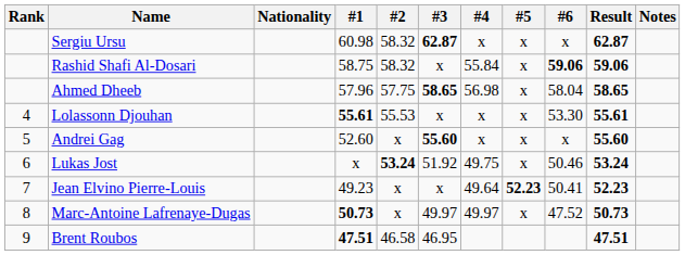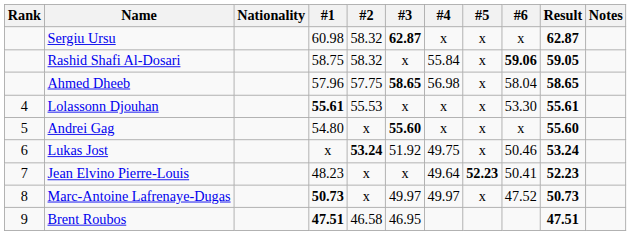 <table class="wikitable sortable" style="text-align:center">
 <tr>
 <th>Rank</th>
 <th>Name</th>
 <th>Nationality</th>
 <th>#1</th>
 <th>#2</th>
 <th>#3</th>
 <th>#4</th>
 <th>#5</th>
 <th>#6</th>
 <th>Result</th>
 <th>Notes</th>
 </tr>
 <tr>
 <td></td>
 <td align=left><a href='#'>Sergiu Ursu</a></td>
 <td align=left></td>
 <td>60.98</td>
 <td>58.32</td>
 <td><strong>62.87</strong></td>
 <td>x</td>
 <td>x</td>
 <td>x</td>
 <td><strong>62.87</strong></td>
 <td></td>
 </tr>
 <tr>
 <td></td>
 <td align=left><a href='#'>Rashid Shafi Al-Dosari</a></td>
 <td align=left></td>
 <td>58.75</td>
 <td>58.32</td>
 <td>x</td>
 <td>55.84</td>
 <td>x</td>
 <td><strong>59.06</strong></td>
-<td><strong>59.06</strong></td>
+<td><strong>59.05</strong></td>
 <td></td>
 </tr>
 <tr>
 <td></td>
 <td align=left><a href='#'>Ahmed Dheeb</a></td>
 <td align=left></td>
 <td>57.96</td>
 <td>57.75</td>
 <td><strong>58.65</strong></td>
 <td>56.98</td>
 <td>x</td>
 <td>58.04</td>
 <td><strong>58.65</strong></td>
 <td></td>
 </tr>
 <tr>
 <td>4</td>
 <td align=left><a href='#'>Lolassonn Djouhan</a></td>
 <td align=left></td>
 <td><strong>55.61</strong></td>
 <td>55.53</td>
 <td>x</td>
 <td>x</td>
 <td>x</td>
 <td>53.30</td>
 <td><strong>55.61</strong></td>
 <td></td>
 </tr>
 <tr>
 <td>5</td>
 <td align=left><a href='#'>Andrei Gag</a></td>
 <td align=left></td>
-<td>52.60</td>
+<td>54.80</td>
 <td>x</td>
 <td><strong>55.60</strong></td>
 <td>x</td>
 <td>x</td>
 <td>x</td>
 <td><strong>55.60</strong></td>
 <td></td>
 </tr>
 <tr>
 <td>6</td>
 <td align=left><a href='#'>Lukas Jost</a></td>
 <td align=left></td>
 <td>x</td>
 <td><strong>53.24</strong></td>
 <td>51.92</td>
 <td>49.75</td>
 <td>x</td>
 <td>50.46</td>
 <td><strong>53.24</strong></td>
 <td></td>
 </tr>
 <tr>
 <td>7</td>
 <td align=left><a href='#'>Jean Elvino Pierre-Louis</a></td>
 <td align=left></td>
-<td>49.23</td>
+<td>48.23</td>
 <td>x</td>
 <td>x</td>
 <td>49.64</td>
 <td><strong>52.23</strong></td>
 <td>50.41</td>
 <td><strong>52.23</strong></td>
 <td></td>
 </tr>
 <tr>
 <td>8</td>
 <td align=left><a href='#'>Marc-Antoine Lafrenaye-Dugas</a></td>
 <td align=left></td>
 <td><strong>50.73</strong></td>
 <td>x</td>
 <td>49.97</td>
 <td>49.97</td>
 <td>x</td>
 <td>47.52</td>
 <td><strong>50.73</strong></td>
 <td></td>
 </tr>
 <tr>
 <td>9</td>
 <td align=left><a href='#'>Brent Roubos</a></td>
 <td align=left></td>
 <td><strong>47.51</strong></td>
 <td>46.58</td>
 <td>46.95</td>
 <td></td>
 <td></td>
 <td></td>
 <td><strong>47.51</strong></td>
 <td></td>
 </tr>
 </table>
